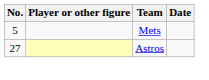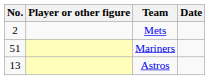 <table class="wikitable sortable plainrowheaders" style="text-align:center">
 <tr>
 <th scope="col">No.</th>
 <th scope="col">Player or other figure</th>
 <th scope="col">Team</th>
 <th scope="col">Date</th>
 </tr>
 <tr>
-<td>5</td>
+<td>2</td>
 <td></td>
 <td><a href='#'>Mets</a></td>
 <td></td>
 </tr>
 <tr>
-<td>27</td>
+<td>51</td>
+<td style="background:#ffb;"></td>
+<td><a href='#'>Mariners</a></td>
+<td></td>
+</tr>
+<tr>
+<td>13</td>
 <td style="background:#ffb;"></td>
 <td><a href='#'>Astros</a></td>
 <td></td>
 </tr>
 </table>
